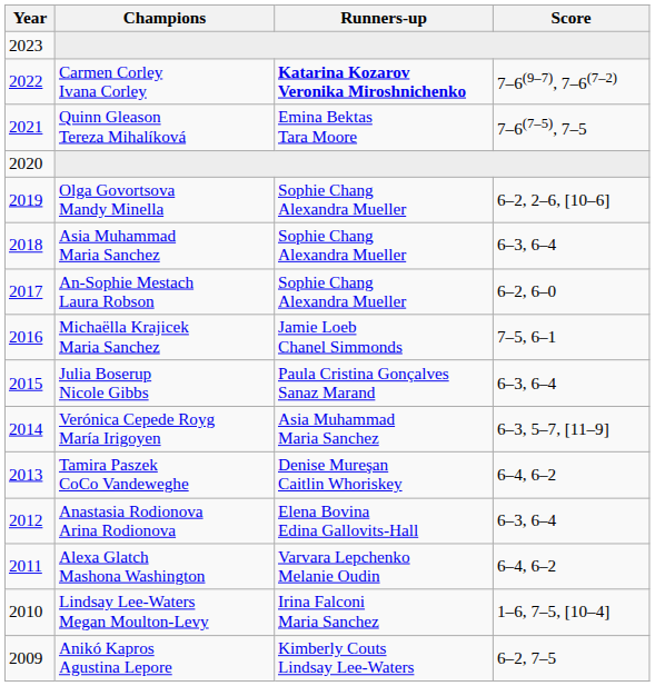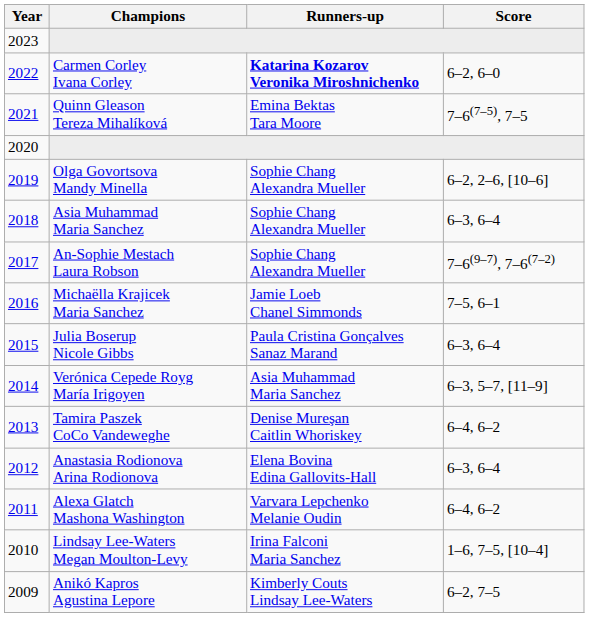 <table class="wikitable">
 <tr>
 <th style="width:40px">Year</th>
 <th style="width:200px">Champions</th>
 <th style="width:200px">Runners-up</th>
 <th style="width:140px" class="unsortable">Score</th>
 </tr>
 <tr>
 <td>2023</td>
 <td colspan=3 bgcolor="#ededed"></td>
 </tr>
 <tr>
 <td><a href='#'>2022</a></td>
 <td> <a href='#'>Carmen Corley</a> <br>  <a href='#'>Ivana Corley</a></td>
 <td><strong> <a href='#'>Katarina Kozarov</a> <br>  <a href='#'>Veronika Miroshnichenko</a></strong></td>
-<td>7–6<sup>(9–7)</sup>, 7–6<sup>(7–2)</sup></td>
+<td>6–2, 6–0</td>
 </tr>
 <tr>
 <td><a href='#'>2021</a></td>
 <td> <a href='#'>Quinn Gleason</a> <br>  <a href='#'>Tereza Mihalíková</a></td>
 <td> <a href='#'>Emina Bektas</a> <br>  <a href='#'>Tara Moore</a></td>
 <td>7–6<sup>(7–5)</sup>, 7–5</td>
 </tr>
 <tr>
 <td>2020</td>
 <td colspan=3 bgcolor="#ededed"></td>
 </tr>
 <tr>
 <td><a href='#'>2019</a></td>
 <td> <a href='#'>Olga Govortsova</a> <br>  <a href='#'>Mandy Minella</a></td>
 <td> <a href='#'>Sophie Chang</a> <br>  <a href='#'>Alexandra Mueller</a></td>
 <td>6–2, 2–6, [10–6]</td>
 </tr>
 <tr>
 <td><a href='#'>2018</a></td>
 <td> <a href='#'>Asia Muhammad</a> <br>  <a href='#'>Maria Sanchez</a></td>
 <td> <a href='#'>Sophie Chang</a> <br>  <a href='#'>Alexandra Mueller</a></td>
 <td>6–3, 6–4</td>
 </tr>
 <tr>
 <td><a href='#'>2017</a></td>
 <td> <a href='#'>An-Sophie Mestach</a> <br>  <a href='#'>Laura Robson</a></td>
 <td> <a href='#'>Sophie Chang</a> <br>  <a href='#'>Alexandra Mueller</a></td>
-<td>6–2, 6–0</td>
+<td>7–6<sup>(9–7)</sup>, 7–6<sup>(7–2)</sup></td>
 </tr>
 <tr>
 <td><a href='#'>2016</a></td>
 <td> <a href='#'>Michaëlla Krajicek</a> <br>  <a href='#'>Maria Sanchez</a></td>
 <td> <a href='#'>Jamie Loeb</a> <br>  <a href='#'>Chanel Simmonds</a></td>
 <td>7–5, 6–1</td>
 </tr>
 <tr>
 <td><a href='#'>2015</a></td>
 <td> <a href='#'>Julia Boserup</a> <br>  <a href='#'>Nicole Gibbs</a></td>
 <td> <a href='#'>Paula Cristina Gonçalves</a> <br>  <a href='#'>Sanaz Marand</a></td>
 <td>6–3, 6–4</td>
 </tr>
 <tr>
 <td><a href='#'>2014</a></td>
 <td> <a href='#'>Verónica Cepede Royg</a> <br>  <a href='#'>María Irigoyen</a></td>
 <td> <a href='#'>Asia Muhammad</a> <br>  <a href='#'>Maria Sanchez</a></td>
 <td>6–3, 5–7, [11–9]</td>
 </tr>
 <tr>
 <td><a href='#'>2013</a></td>
 <td> <a href='#'>Tamira Paszek</a> <br>  <a href='#'>CoCo Vandeweghe</a></td>
 <td> <a href='#'>Denise Mureşan</a> <br>  <a href='#'>Caitlin Whoriskey</a></td>
 <td>6–4, 6–2</td>
 </tr>
 <tr>
 <td><a href='#'>2012</a></td>
 <td> <a href='#'>Anastasia Rodionova</a> <br>  <a href='#'>Arina Rodionova</a></td>
 <td> <a href='#'>Elena Bovina</a> <br>  <a href='#'>Edina Gallovits-Hall</a></td>
 <td>6–3, 6–4</td>
 </tr>
 <tr>
 <td><a href='#'>2011</a></td>
 <td> <a href='#'>Alexa Glatch</a> <br>  <a href='#'>Mashona Washington</a></td>
 <td> <a href='#'>Varvara Lepchenko</a> <br>  <a href='#'>Melanie Oudin</a></td>
 <td>6–4, 6–2</td>
 </tr>
 <tr>
 <td>2010</td>
 <td> <a href='#'>Lindsay Lee-Waters</a> <br>  <a href='#'>Megan Moulton-Levy</a></td>
 <td> <a href='#'>Irina Falconi</a> <br>  <a href='#'>Maria Sanchez</a></td>
 <td>1–6, 7–5, [10–4]</td>
 </tr>
 <tr>
 <td>2009</td>
 <td> <a href='#'>Anikó Kapros</a> <br>  <a href='#'>Agustina Lepore</a></td>
 <td> <a href='#'>Kimberly Couts</a> <br>  <a href='#'>Lindsay Lee-Waters</a></td>
 <td>6–2, 7–5</td>
 </tr>
 </table>
